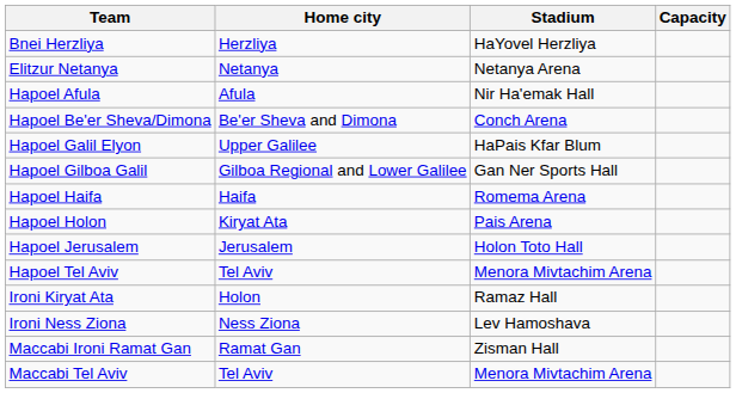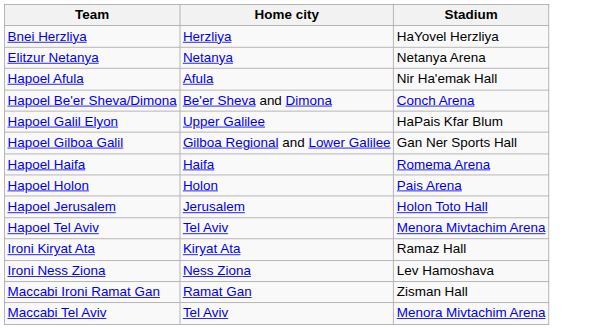 <table class="wikitable sortable">
 <tr>
 <th>Team</th>
 <th>Home city</th>
 <th>Stadium</th>
-<th>Capacity</th>
 </tr>
 <tr>
 <td><a href='#'>Bnei Herzliya</a></td>
 <td><a href='#'>Herzliya</a></td>
 <td>HaYovel Herzliya</td>
-<td align=right></td>
 </tr>
 <tr>
 <td><a href='#'>Elitzur Netanya</a></td>
 <td><a href='#'>Netanya</a></td>
 <td>Netanya Arena</td>
-<td align=right></td>
 </tr>
 <tr>
 <td><a href='#'>Hapoel Afula</a></td>
 <td><a href='#'>Afula</a></td>
 <td>Nir Ha'emak Hall</td>
-<td align=right></td>
 </tr>
 <tr>
 <td><a href='#'>Hapoel Be'er Sheva/Dimona</a></td>
 <td><a href='#'>Be'er Sheva</a> and <a href='#'>Dimona</a></td>
 <td><a href='#'>Conch Arena</a></td>
-<td align=right></td>
 </tr>
 <tr>
 <td><a href='#'>Hapoel Galil Elyon</a></td>
 <td><a href='#'>Upper Galilee</a></td>
 <td>HaPais Kfar Blum</td>
-<td align=right></td>
 </tr>
 <tr>
 <td><a href='#'>Hapoel Gilboa Galil</a></td>
 <td><a href='#'>Gilboa Regional</a> and <a href='#'>Lower Galilee</a></td>
 <td>Gan Ner Sports Hall</td>
-<td align=right></td>
 </tr>
 <tr>
 <td><a href='#'>Hapoel Haifa</a></td>
 <td><a href='#'>Haifa</a></td>
 <td><a href='#'>Romema Arena</a></td>
-<td align=right></td>
 </tr>
 <tr>
 <td><a href='#'>Hapoel Holon</a></td>
-<td><a href='#'>Kiryat Ata</a></td>
+<td><a href='#'>Holon</a></td>
 <td><a href='#'>Pais Arena</a></td>
-<td align=right></td>
 </tr>
 <tr>
 <td><a href='#'>Hapoel Jerusalem</a></td>
 <td><a href='#'>Jerusalem</a></td>
 <td><a href='#'>Holon Toto Hall</a></td>
-<td align=right></td>
 </tr>
 <tr>
 <td><a href='#'>Hapoel Tel Aviv</a></td>
 <td><a href='#'>Tel Aviv</a></td>
 <td><a href='#'>Menora Mivtachim Arena</a></td>
-<td align=right></td>
 </tr>
 <tr>
 <td><a href='#'>Ironi Kiryat Ata</a></td>
-<td><a href='#'>Holon</a></td>
+<td><a href='#'>Kiryat Ata</a></td>
 <td>Ramaz Hall</td>
-<td align=right></td>
 </tr>
 <tr>
 <td><a href='#'>Ironi Ness Ziona</a></td>
 <td><a href='#'>Ness Ziona</a></td>
 <td>Lev Hamoshava</td>
-<td align=right></td>
 </tr>
 <tr>
 <td><a href='#'>Maccabi Ironi Ramat Gan</a></td>
 <td><a href='#'>Ramat Gan</a></td>
 <td>Zisman Hall</td>
-<td align=right></td>
 </tr>
 <tr>
 <td><a href='#'>Maccabi Tel Aviv</a></td>
 <td><a href='#'>Tel Aviv</a></td>
 <td><a href='#'>Menora Mivtachim Arena</a></td>
-<td align=right></td>
 </tr>
 </table>
